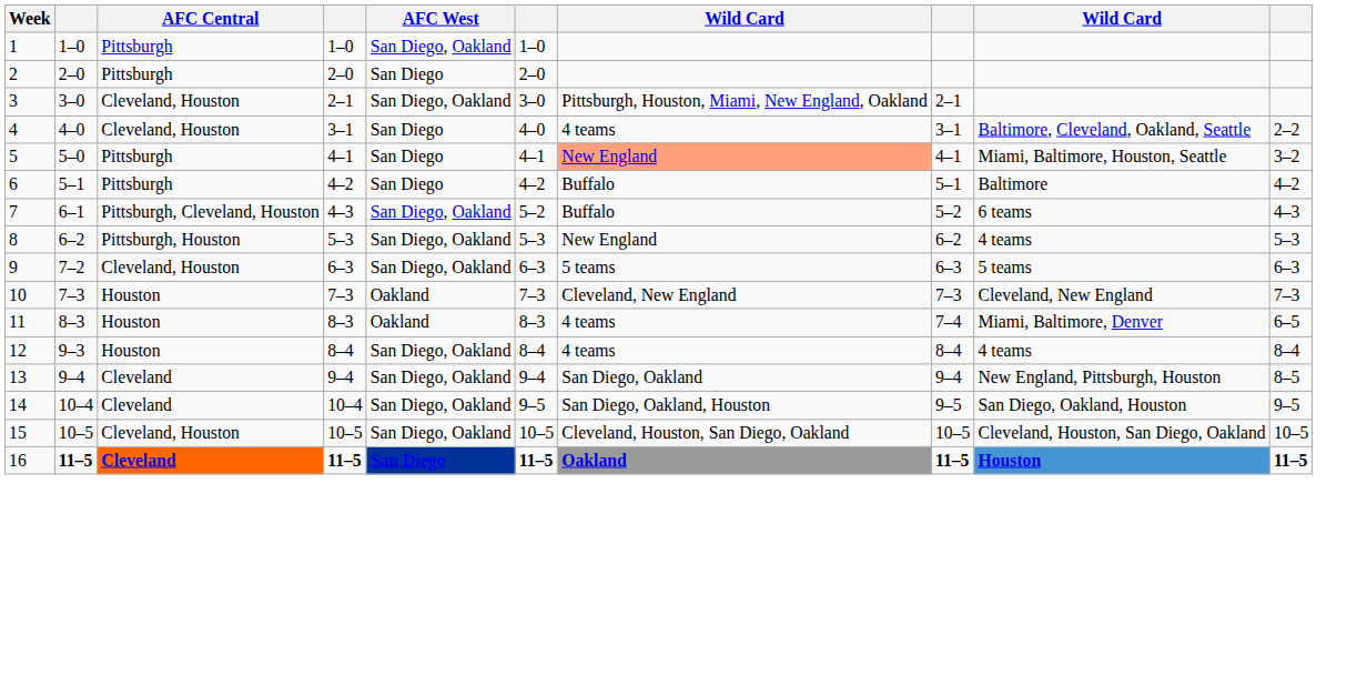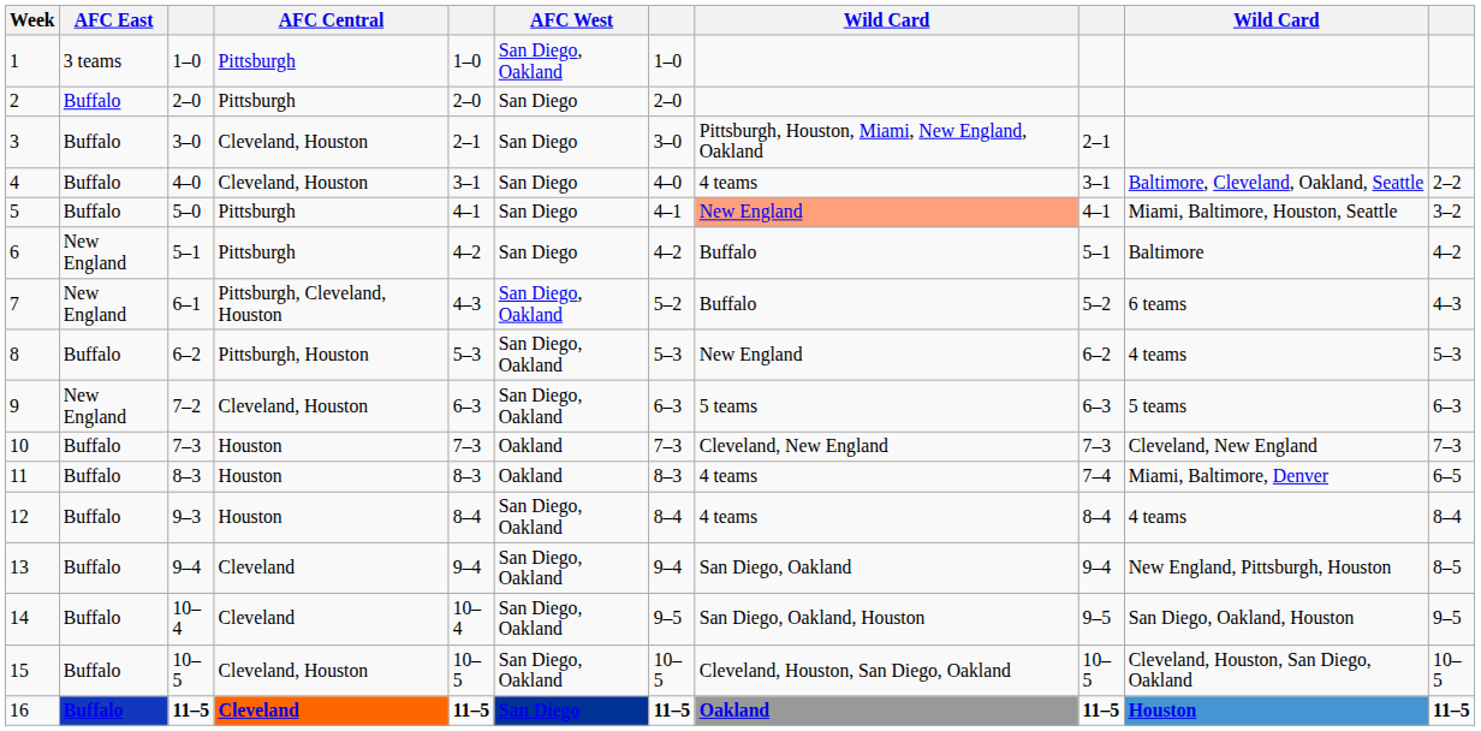 <table class="wikitable">
 <tr>
 <th>Week</th>
+<th><a href='#'>AFC East</a></th>
 <th></th>
 <th><a href='#'>AFC Central</a></th>
 <th></th>
 <th><a href='#'>AFC West</a></th>
 <th></th>
 <th><a href='#'>Wild Card</a></th>
 <th></th>
 <th><a href='#'>Wild Card</a></th>
 <th></th>
 </tr>
 <tr>
 <td>1</td>
+<td>3 teams</td>
 <td>1–0</td>
 <td><a href='#'>Pittsburgh</a></td>
 <td>1–0</td>
 <td><a href='#'>San Diego</a>, <a href='#'>Oakland</a></td>
 <td>1–0</td>
 <td></td>
 <td></td>
 <td></td>
 <td></td>
 </tr>
 <tr>
 <td>2</td>
+<td><a href='#'>Buffalo</a></td>
 <td>2–0</td>
 <td>Pittsburgh</td>
 <td>2–0</td>
 <td>San Diego</td>
 <td>2–0</td>
 <td></td>
 <td></td>
 <td></td>
 <td></td>
 </tr>
 <tr>
 <td>3</td>
+<td>Buffalo</td>
 <td>3–0</td>
 <td>Cleveland, Houston</td>
 <td>2–1</td>
-<td>San Diego, Oakland</td>
+<td>San Diego</td>
 <td>3–0</td>
 <td>Pittsburgh, Houston, <a href='#'>Miami</a>, <a href='#'>New England</a>, Oakland</td>
 <td>2–1</td>
 <td></td>
 <td></td>
 </tr>
 <tr>
 <td>4</td>
+<td>Buffalo</td>
 <td>4–0</td>
 <td>Cleveland, Houston</td>
 <td>3–1</td>
 <td>San Diego</td>
 <td>4–0</td>
 <td>4 teams</td>
 <td>3–1</td>
 <td><a href='#'>Baltimore</a>, <a href='#'>Cleveland</a>, Oakland, <a href='#'>Seattle</a></td>
 <td>2–2</td>
 </tr>
 <tr>
 <td>5</td>
+<td>Buffalo</td>
 <td>5–0</td>
 <td>Pittsburgh</td>
 <td>4–1</td>
 <td>San Diego</td>
 <td>4–1</td>
 <td style="background: lightsalmon;"><a href='#'>New England</a></td>
 <td>4–1</td>
 <td>Miami, Baltimore, Houston, Seattle</td>
 <td>3–2</td>
 </tr>
 <tr>
 <td>6</td>
+<td>New England</td>
 <td>5–1</td>
 <td>Pittsburgh</td>
 <td>4–2</td>
 <td>San Diego</td>
 <td>4–2</td>
 <td>Buffalo</td>
 <td>5–1</td>
 <td>Baltimore</td>
 <td>4–2</td>
 </tr>
 <tr>
 <td>7</td>
+<td>New England</td>
 <td>6–1</td>
 <td>Pittsburgh, Cleveland, Houston</td>
 <td>4–3</td>
 <td><a href='#'>San Diego</a>, <a href='#'>Oakland</a></td>
 <td>5–2</td>
 <td>Buffalo</td>
 <td>5–2</td>
 <td>6 teams</td>
 <td>4–3</td>
 </tr>
 <tr>
 <td>8</td>
+<td>Buffalo</td>
 <td>6–2</td>
 <td>Pittsburgh, Houston</td>
 <td>5–3</td>
 <td>San Diego, Oakland</td>
 <td>5–3</td>
 <td>New England</td>
 <td>6–2</td>
 <td>4 teams</td>
 <td>5–3</td>
 </tr>
 <tr>
 <td>9</td>
+<td>New England</td>
 <td>7–2</td>
 <td>Cleveland, Houston</td>
 <td>6–3</td>
 <td>San Diego, Oakland</td>
 <td>6–3</td>
 <td>5 teams</td>
 <td>6–3</td>
 <td>5 teams</td>
 <td>6–3</td>
 </tr>
 <tr>
 <td>10</td>
+<td>Buffalo</td>
 <td>7–3</td>
 <td>Houston</td>
 <td>7–3</td>
 <td>Oakland</td>
 <td>7–3</td>
 <td>Cleveland, New England</td>
 <td>7–3</td>
 <td>Cleveland, New England</td>
 <td>7–3</td>
 </tr>
 <tr>
 <td>11</td>
+<td>Buffalo</td>
 <td>8–3</td>
 <td>Houston</td>
 <td>8–3</td>
 <td>Oakland</td>
 <td>8–3</td>
 <td>4 teams</td>
 <td>7–4</td>
 <td>Miami, Baltimore, <a href='#'>Denver</a></td>
 <td>6–5</td>
 </tr>
 <tr>
 <td>12</td>
+<td>Buffalo</td>
 <td>9–3</td>
 <td>Houston</td>
 <td>8–4</td>
 <td>San Diego, Oakland</td>
 <td>8–4</td>
 <td>4 teams</td>
 <td>8–4</td>
 <td>4 teams</td>
 <td>8–4</td>
 </tr>
 <tr>
 <td>13</td>
+<td>Buffalo</td>
 <td>9–4</td>
 <td>Cleveland</td>
 <td>9–4</td>
 <td>San Diego, Oakland</td>
 <td>9–4</td>
 <td>San Diego, Oakland</td>
 <td>9–4</td>
 <td>New England, Pittsburgh, Houston</td>
 <td>8–5</td>
 </tr>
 <tr>
 <td>14</td>
+<td>Buffalo</td>
 <td>10–4</td>
 <td>Cleveland</td>
 <td>10–4</td>
 <td>San Diego, Oakland</td>
 <td>9–5</td>
 <td>San Diego, Oakland, Houston</td>
 <td>9–5</td>
 <td>San Diego, Oakland, Houston</td>
 <td>9–5</td>
 </tr>
 <tr>
 <td>15</td>
+<td>Buffalo</td>
 <td>10–5</td>
 <td>Cleveland, Houston</td>
 <td>10–5</td>
 <td>San Diego, Oakland</td>
 <td>10–5</td>
 <td>Cleveland, Houston, San Diego, Oakland</td>
 <td>10–5</td>
 <td>Cleveland, Houston, San Diego, Oakland</td>
 <td>10–5</td>
 </tr>
 <tr>
 <td>16</td>
+<td bgcolor="#1338BE"><strong><a href='#'><span>Buffalo</span></a></strong></td>
 <td><strong>11–5</strong></td>
 <td bgcolor="#FF6600"><strong><a href='#'><span>Cleveland</span></a></strong></td>
 <td><strong>11–5</strong></td>
 <td bgcolor="#003297"><strong><a href='#'><span>San Diego</span></a></strong></td>
 <td><strong>11–5</strong></td>
 <td bgcolor="#999999"><strong><a href='#'><span>Oakland</span></a></strong></td>
 <td><strong>11–5</strong></td>
 <td bgcolor="#4495D2"><strong><a href='#'><span>Houston</span></a></strong></td>
 <td><strong>11–5</strong></td>
 </tr>
 </table>
